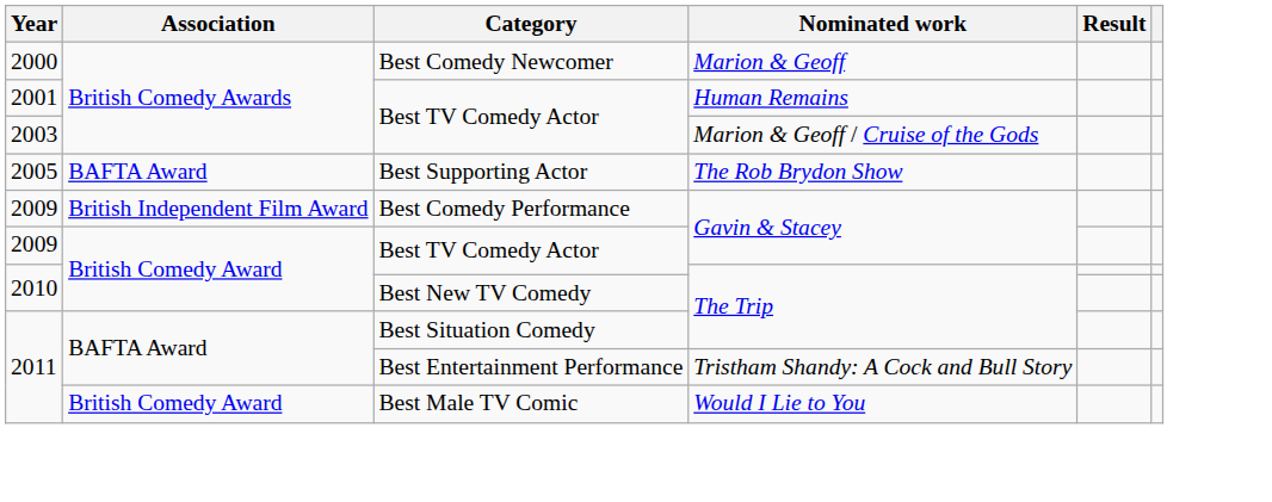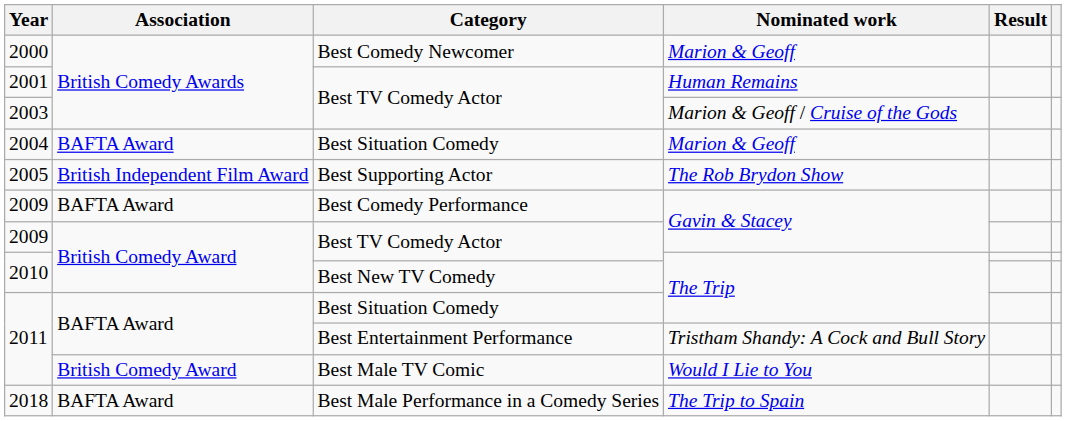 <table class="wikitable sortable">
 <tr>
 <th>Year</th>
 <th>Association</th>
 <th>Category</th>
 <th>Nominated work</th>
 <th>Result</th>
 <th class=unsortable></th>
 </tr>
 <tr>
 <td>2000</td>
 <td rowspan=3><a href='#'>British Comedy Awards</a></td>
 <td>Best Comedy Newcomer</td>
 <td><em><a href='#'>Marion & Geoff</a></em></td>
 <td></td>
 <td></td>
 </tr>
 <tr>
 <td>2001</td>
 <td rowspan="2">Best TV Comedy Actor</td>
 <td><em><a href='#'>Human Remains</a></em></td>
 <td></td>
 <td></td>
 </tr>
 <tr>
 <td>2003</td>
 <td><em>Marion & Geoff</em> / <em><a href='#'>Cruise of the Gods</a></em></td>
 <td></td>
 </tr>
 <tr>
+<td>2004</td>
+<td><a href='#'>BAFTA Award</a></td>
+<td>Best Situation Comedy</td>
+<td><em><a href='#'>Marion & Geoff</a></em></td>
+<td></td>
+<td></td>
+</tr>
+<tr>
 <td>2005</td>
-<td><a href='#'>BAFTA Award</a></td>
+<td><a href='#'>British Independent Film Award</a></td>
 <td>Best Supporting Actor</td>
 <td><em><a href='#'>The Rob Brydon Show</a></em></td>
 <td></td>
 <td></td>
 </tr>
 <tr>
 <td>2009</td>
-<td><a href='#'>British Independent Film Award</a></td>
+<td>BAFTA Award</td>
 <td>Best Comedy Performance</td>
 <td rowspan="2"><em><a href='#'>Gavin & Stacey</a></em></td>
 <td></td>
 <td></td>
 </tr>
 <tr>
 <td>2009</td>
 <td rowspan="3"><a href='#'>British Comedy Award</a></td>
 <td rowspan="2">Best TV Comedy Actor</td>
 <td></td>
 <td></td>
 </tr>
 <tr>
 <td rowspan=2>2010</td>
 <td rowspan="3"><em><a href='#'>The Trip</a></em></td>
 <td></td>
 <td></td>
 </tr>
 <tr>
 <td>Best New TV Comedy</td>
 <td></td>
 <td></td>
 </tr>
 <tr>
 <td rowspan="3">2011</td>
 <td rowspan=2>BAFTA Award</td>
 <td>Best Situation Comedy</td>
 <td></td>
 <td></td>
 </tr>
 <tr>
 <td>Best Entertainment Performance</td>
 <td><em>Tristham Shandy: A Cock and Bull Story</em></td>
 <td></td>
 <td></td>
 </tr>
 <tr>
 <td><a href='#'>British Comedy Award</a></td>
 <td>Best Male TV Comic</td>
 <td><em><a href='#'>Would I Lie to You</a></em></td>
 <td></td>
 <td></td>
 </tr>
+<tr>
+<td>2018</td>
+<td>BAFTA Award</td>
+<td>Best Male Performance in a Comedy Series</td>
+<td><em><a href='#'>The Trip to Spain</a></em></td>
+<td></td>
+<td></td>
+</tr>
 </table>
